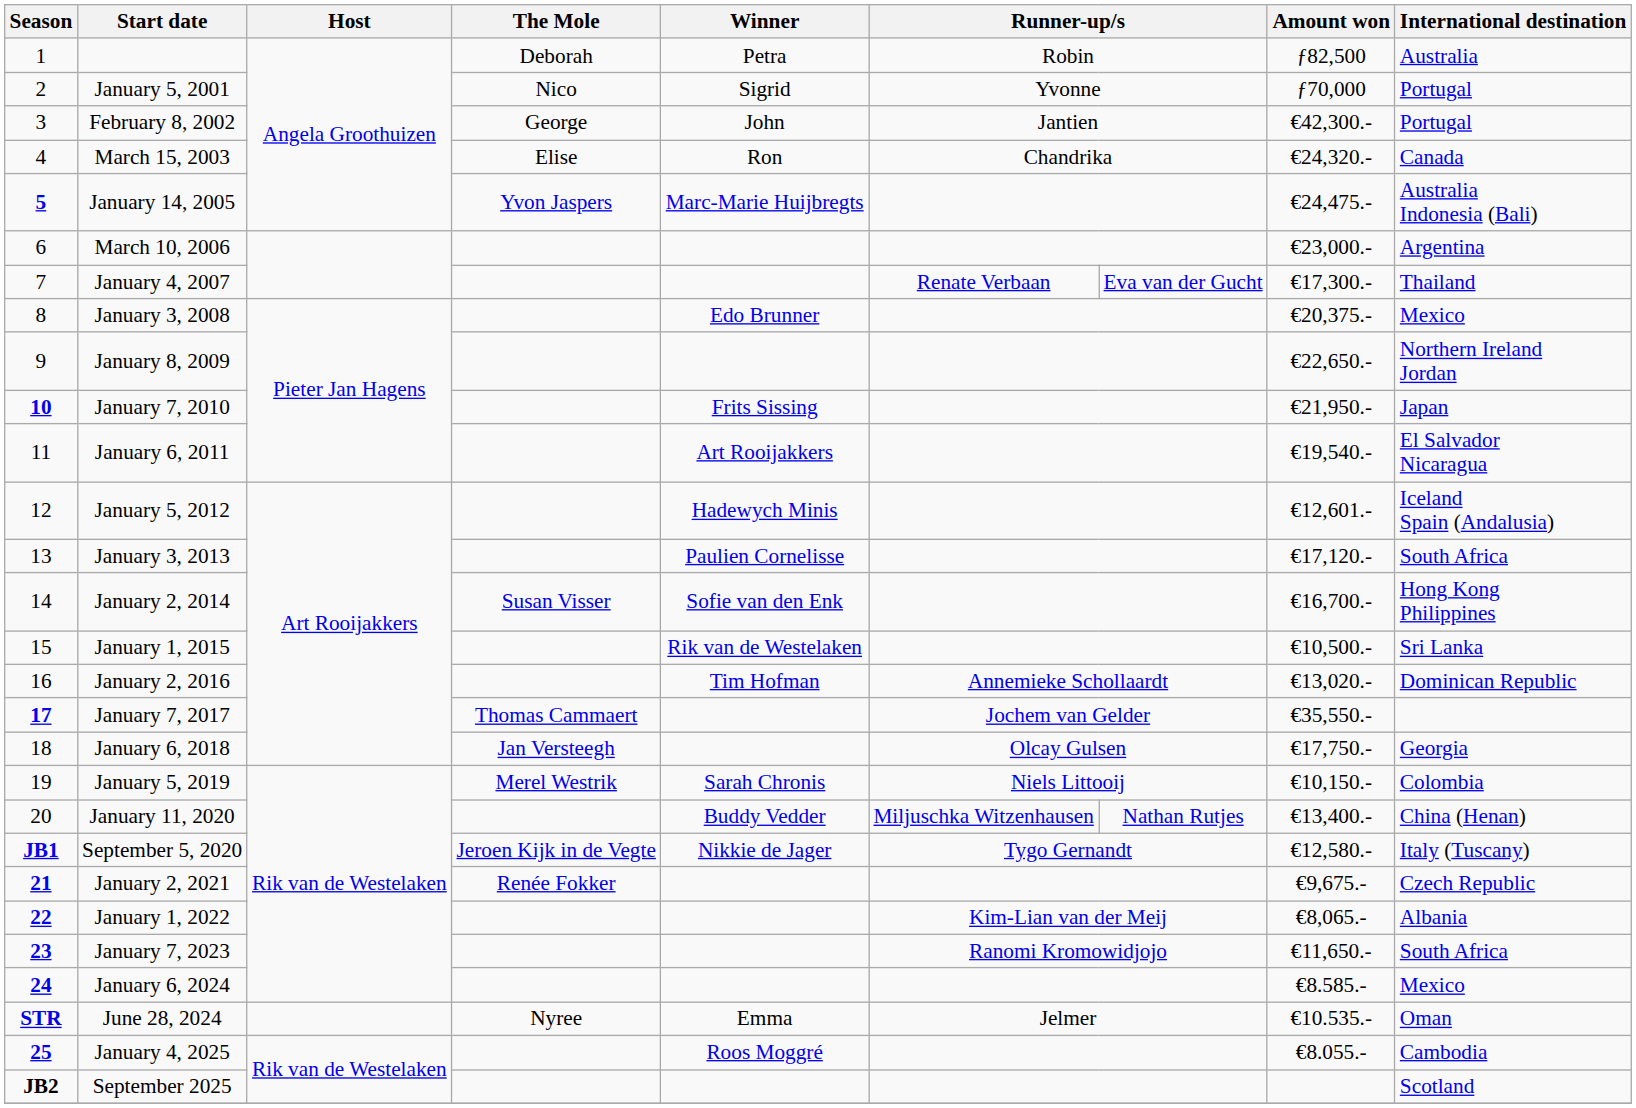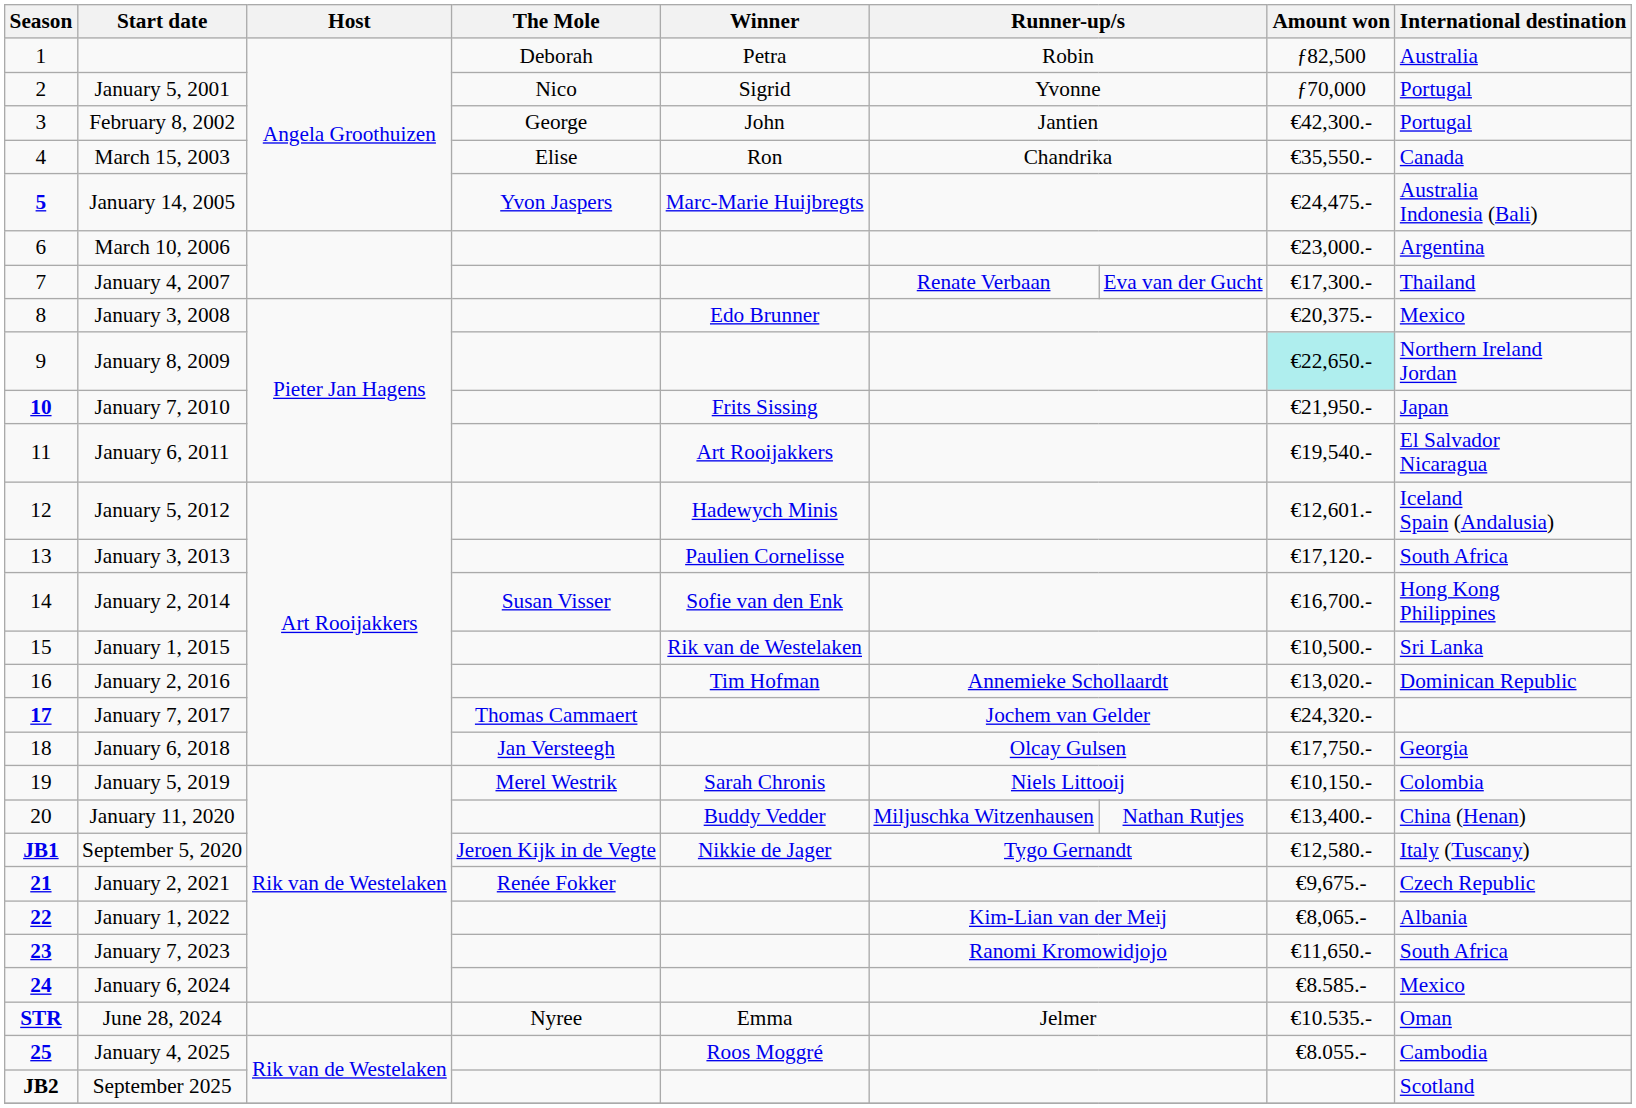 <table class="wikitable" style="text-align:center;">
 <tr>
 <th>Season</th>
 <th>Start date</th>
 <th>Host</th>
 <th>The Mole</th>
 <th>Winner</th>
 <th colspan="2">Runner-up/s</th>
 <th>Amount won</th>
 <th>International destination</th>
 </tr>
 <tr>
 <td>1</td>
 <td></td>
 <td rowspan="5"><a href='#'>Angela Groothuizen</a></td>
 <td>Deborah</td>
 <td>Petra</td>
 <td colspan="2">Robin</td>
 <td>ƒ82,500</td>
 <td style="text-align:left"><a href='#'>Australia</a></td>
 </tr>
 <tr>
 <td>2</td>
 <td>January 5, 2001</td>
 <td>Nico</td>
 <td>Sigrid</td>
 <td colspan="2">Yvonne</td>
 <td>ƒ70,000</td>
 <td style="text-align:left"><a href='#'>Portugal</a></td>
 </tr>
 <tr>
 <td>3</td>
 <td>February 8, 2002</td>
 <td>George</td>
 <td>John</td>
 <td colspan="2">Jantien</td>
 <td>€42,300.-</td>
 <td style="text-align:left"><a href='#'>Portugal</a></td>
 </tr>
 <tr>
 <td>4</td>
 <td>March 15, 2003</td>
 <td>Elise</td>
 <td>Ron</td>
 <td colspan="2">Chandrika</td>
-<td>€24,320.-</td>
+<td>€35,550.-</td>
 <td style="text-align:left"><a href='#'>Canada</a></td>
 </tr>
 <tr>
 <td><a href='#'><strong>5</strong></a></td>
 <td>January 14, 2005</td>
 <td><a href='#'>Yvon Jaspers</a></td>
 <td><a href='#'>Marc-Marie Huijbregts</a></td>
 <td colspan="2"></td>
 <td>€24,475.-</td>
 <td style="text-align:left"><a href='#'>Australia</a><br><a href='#'>Indonesia</a> (<a href='#'>Bali</a>)</td>
 </tr>
 <tr>
 <td>6</td>
 <td>March 10, 2006</td>
 <td rowspan="2"></td>
 <td></td>
 <td></td>
 <td colspan="2"></td>
 <td>€23,000.-</td>
 <td style="text-align:left"><a href='#'>Argentina</a></td>
 </tr>
 <tr>
 <td>7</td>
 <td>January 4, 2007</td>
 <td></td>
 <td></td>
 <td><a href='#'>Renate Verbaan</a></td>
 <td><a href='#'>Eva van der Gucht</a></td>
 <td>€17,300.-</td>
 <td style="text-align:left"><a href='#'>Thailand</a></td>
 </tr>
 <tr>
 <td>8</td>
 <td>January 3, 2008</td>
 <td rowspan="4"><a href='#'>Pieter Jan Hagens</a></td>
 <td></td>
 <td><a href='#'>Edo Brunner</a></td>
 <td colspan="2"></td>
 <td>€20,375.-</td>
 <td style="text-align:left"><a href='#'>Mexico</a></td>
 </tr>
 <tr>
 <td>9</td>
 <td>January 8, 2009</td>
 <td></td>
 <td></td>
 <td colspan="2"></td>
-<td>€22,650.-</td>
+<td style="background: paleturquoise;">€22,650.-</td>
 <td style="text-align:left"><a href='#'>Northern Ireland</a><br><a href='#'>Jordan</a></td>
 </tr>
 <tr>
 <td><a href='#'><strong>10</strong></a></td>
 <td>January 7, 2010</td>
 <td></td>
 <td><a href='#'>Frits Sissing</a></td>
 <td colspan="2"></td>
 <td>€21,950.-</td>
 <td style="text-align:left"><a href='#'>Japan</a></td>
 </tr>
 <tr>
 <td>11</td>
 <td>January 6, 2011</td>
 <td></td>
 <td><a href='#'>Art Rooijakkers</a></td>
 <td colspan="2"></td>
 <td>€19,540.-</td>
 <td style="text-align:left"><a href='#'>El Salvador</a><br><a href='#'>Nicaragua</a></td>
 </tr>
 <tr>
 <td>12</td>
 <td>January 5, 2012</td>
 <td rowspan="7"><a href='#'>Art Rooijakkers</a></td>
 <td></td>
 <td><a href='#'>Hadewych Minis</a></td>
 <td colspan="2"></td>
 <td>€12,601.-</td>
 <td style="text-align:left"><a href='#'>Iceland</a><br><a href='#'>Spain</a> (<a href='#'>Andalusia</a>)</td>
 </tr>
 <tr>
 <td>13</td>
 <td>January 3, 2013</td>
 <td></td>
 <td><a href='#'>Paulien Cornelisse</a></td>
 <td colspan="2"></td>
 <td>€17,120.-</td>
 <td style="text-align:left"><a href='#'>South Africa</a></td>
 </tr>
 <tr>
 <td>14</td>
 <td>January 2, 2014</td>
 <td><a href='#'>Susan Visser</a></td>
 <td><a href='#'>Sofie van den Enk</a></td>
 <td colspan="2"></td>
 <td>€16,700.-</td>
 <td style="text-align:left"><a href='#'>Hong Kong</a><br><a href='#'>Philippines</a></td>
 </tr>
 <tr>
 <td>15</td>
 <td>January 1, 2015</td>
 <td></td>
 <td><a href='#'>Rik van de Westelaken</a></td>
 <td colspan="2"></td>
 <td>€10,500.-</td>
 <td style="text-align:left"><a href='#'>Sri Lanka</a></td>
 </tr>
 <tr>
 <td>16</td>
 <td>January 2, 2016</td>
 <td></td>
 <td><a href='#'>Tim Hofman</a></td>
 <td colspan="2"><a href='#'>Annemieke Schollaardt</a></td>
 <td>€13,020.-</td>
 <td style="text-align:left"><a href='#'>Dominican Republic</a></td>
 </tr>
 <tr>
 <td><a href='#'><strong>17</strong></a></td>
 <td>January 7, 2017</td>
 <td><a href='#'>Thomas Cammaert</a></td>
 <td></td>
 <td colspan="2"><a href='#'>Jochem van Gelder</a></td>
-<td>€35,550.-</td>
+<td>€24,320.-</td>
 <td style="text-align:left"></td>
 </tr>
 <tr>
 <td>18</td>
 <td>January 6, 2018</td>
 <td><a href='#'>Jan Versteegh</a></td>
 <td></td>
 <td colspan="2"><a href='#'>Olcay Gulsen</a></td>
 <td>€17,750.-</td>
 <td style="text-align:left"><a href='#'>Georgia</a></td>
 </tr>
 <tr>
 <td>19</td>
 <td>January 5, 2019</td>
 <td rowspan="7"><a href='#'>Rik van de Westelaken</a></td>
 <td><a href='#'>Merel Westrik</a></td>
 <td><a href='#'>Sarah Chronis</a></td>
 <td colspan="2"><a href='#'>Niels Littooij</a></td>
 <td>€10,150.-</td>
 <td style="text-align:left"><a href='#'>Colombia</a></td>
 </tr>
 <tr>
 <td>20</td>
 <td>January 11, 2020</td>
 <td></td>
 <td><a href='#'>Buddy Vedder</a></td>
 <td><a href='#'>Miljuschka Witzenhausen</a></td>
 <td><a href='#'>Nathan Rutjes</a></td>
 <td>€13,400.-</td>
 <td style="text-align:left"><a href='#'>China</a> (<a href='#'>Henan</a>)</td>
 </tr>
 <tr>
 <td><a href='#'><strong>JB1</strong></a></td>
 <td>September 5, 2020</td>
 <td><a href='#'>Jeroen Kijk in de Vegte</a></td>
 <td><a href='#'>Nikkie de Jager</a></td>
 <td colspan="2"><a href='#'>Tygo Gernandt</a></td>
 <td>€12,580.-</td>
 <td style="text-align:left"><a href='#'>Italy</a> (<a href='#'>Tuscany</a>)</td>
 </tr>
 <tr>
 <td><a href='#'><strong>21</strong></a></td>
 <td>January 2, 2021</td>
 <td><a href='#'>Renée Fokker</a></td>
 <td></td>
 <td colspan="2"></td>
 <td>€9,675.-</td>
 <td style="text-align:left"><a href='#'>Czech Republic</a></td>
 </tr>
 <tr>
 <td><a href='#'><strong>22</strong></a></td>
 <td>January 1, 2022</td>
 <td></td>
 <td></td>
 <td colspan="2"><a href='#'>Kim-Lian van der Meij</a></td>
 <td>€8,065.-</td>
 <td style="text-align:left"><a href='#'>Albania</a></td>
 </tr>
 <tr>
 <td><a href='#'><strong>23</strong></a></td>
 <td>January 7, 2023</td>
 <td></td>
 <td></td>
 <td colspan="2"><a href='#'>Ranomi Kromowidjojo</a></td>
 <td>€11,650.-</td>
 <td style="text-align:left"><a href='#'>South Africa</a></td>
 </tr>
 <tr>
 <td><a href='#'><strong>24</strong></a></td>
 <td>January 6, 2024</td>
 <td></td>
 <td></td>
 <td colspan="2"></td>
 <td>€8.585.-</td>
 <td style="text-align:left"><a href='#'>Mexico</a></td>
 </tr>
 <tr>
 <td><a href='#'><strong>STR</strong></a></td>
 <td>June 28, 2024</td>
 <td></td>
 <td>Nyree</td>
 <td>Emma</td>
 <td colspan="2">Jelmer</td>
 <td>€10.535.-</td>
 <td style="text-align:left"><a href='#'>Oman</a></td>
 </tr>
 <tr>
 <td><a href='#'><strong>25</strong></a></td>
 <td>January 4, 2025</td>
 <td rowspan="2"><a href='#'>Rik van de Westelaken</a></td>
 <td></td>
 <td><a href='#'>Roos Moggré</a></td>
 <td colspan="2"></td>
 <td>€8.055.-</td>
 <td style="text-align:left"><a href='#'>Cambodia</a></td>
 </tr>
 <tr>
 <td><strong>JB2</strong></td>
 <td>September 2025</td>
 <td></td>
 <td></td>
 <td colspan="2"></td>
 <td></td>
 <td style="text-align:left"><a href='#'>Scotland</a></td>
 </tr>
 <tr>
 </tr>
 </table>
